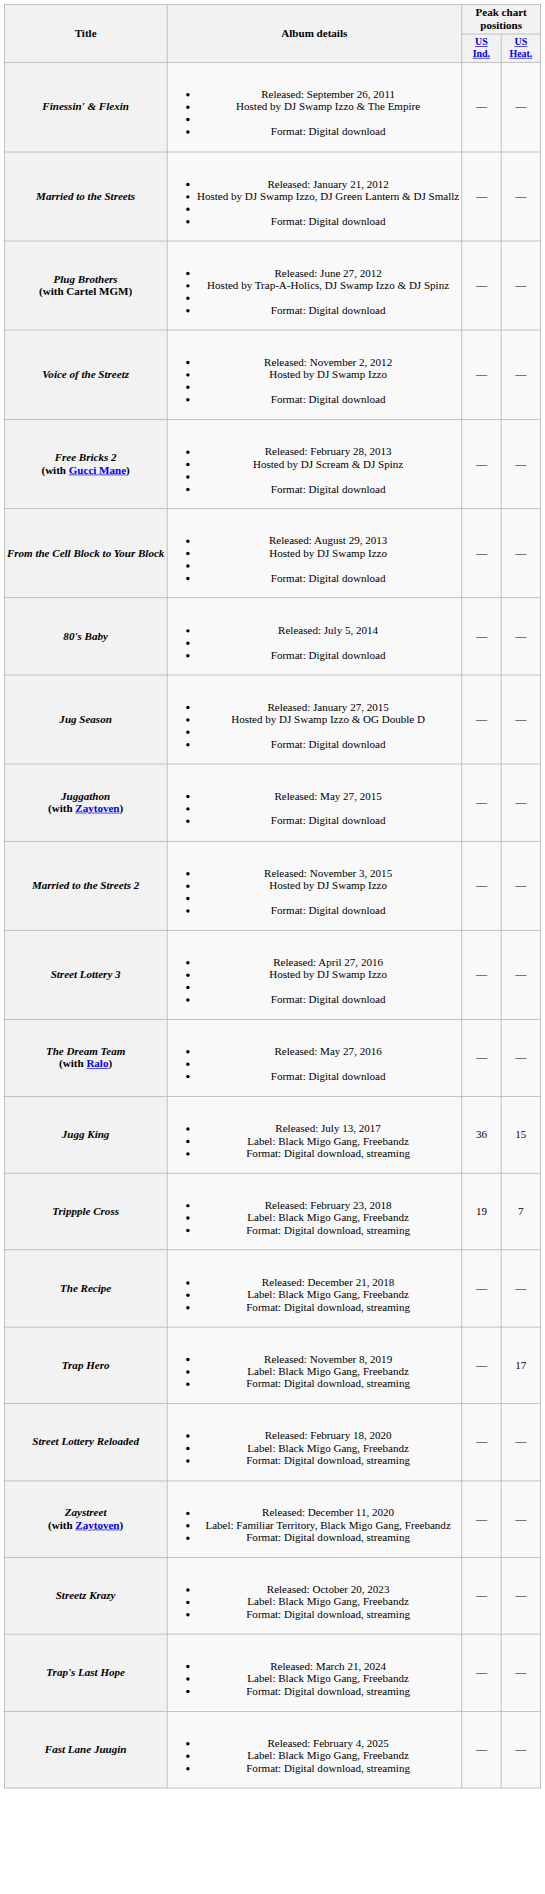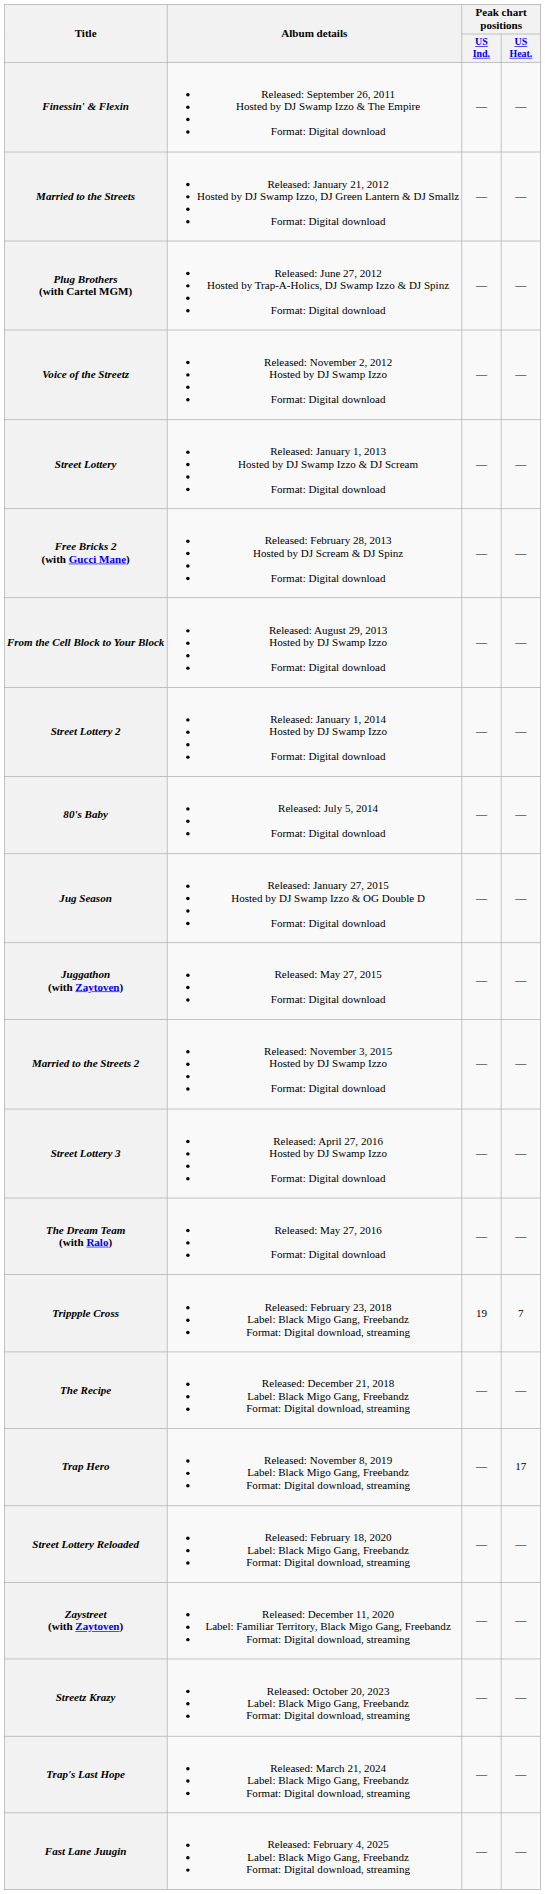 <table class="wikitable plainrowheaders" style="text-align:center;">
 <tr>
 <th rowspan="2">Title</th>
 <th rowspan="2">Album details</th>
 <th colspan="2">Peak chart positions</th>
 </tr>
 <tr>
 <th scope="col" style="width:3.5em;font-size:90%;"><a href='#'>US<br>Ind.</a><br></th>
 <th scope="col" style="width:3.5em;font-size:90%;"><a href='#'>US<br>Heat.</a><br></th>
 </tr>
 <tr>
 <th scope="row"><em>Finessin' & Flexin</em></th>
 <td><br><ul><li>Released: September 26, 2011</li><li>Hosted by DJ Swamp Izzo & The Empire</li><li></li><li>Format: Digital download</li></ul></td>
 <td>—</td>
 <td>—</td>
 </tr>
 <tr>
 <th scope="row"><em>Married to the Streets</em></th>
 <td><br><ul><li>Released: January 21, 2012</li><li>Hosted by DJ Swamp Izzo, DJ Green Lantern & DJ Smallz</li><li></li><li>Format: Digital download</li></ul></td>
 <td>—</td>
 <td>—</td>
 </tr>
 <tr>
 <th scope="row"><em>Plug Brothers</em><br><span>(with Cartel MGM)</span></th>
 <td><br><ul><li>Released: June 27, 2012</li><li>Hosted by Trap-A-Holics, DJ Swamp Izzo & DJ Spinz</li><li></li><li>Format: Digital download</li></ul></td>
 <td>—</td>
 <td>—</td>
 </tr>
 <tr>
 <th scope="row"><em>Voice of the Streetz</em></th>
 <td><br><ul><li>Released: November 2, 2012</li><li>Hosted by DJ Swamp Izzo</li><li></li><li>Format: Digital download</li></ul></td>
 <td>—</td>
 <td>—</td>
 </tr>
 <tr>
+<th scope="row"><em>Street Lottery</em></th>
+<td><br><ul><li>Released: January 1, 2013</li><li>Hosted by DJ Swamp Izzo & DJ Scream</li><li></li><li>Format: Digital download</li></ul></td>
+<td>—</td>
+<td>—</td>
+</tr>
+<tr>
 <th scope="row"><em>Free Bricks 2</em><br><span>(with <a href='#'>Gucci Mane</a>)</span></th>
 <td><br><ul><li>Released: February 28, 2013</li><li>Hosted by DJ Scream & DJ Spinz</li><li></li><li>Format: Digital download</li></ul></td>
 <td>—</td>
 <td>—</td>
 </tr>
 <tr>
 <th scope="row"><em>From the Cell Block to Your Block</em></th>
 <td><br><ul><li>Released: August 29, 2013</li><li>Hosted by DJ Swamp Izzo</li><li></li><li>Format: Digital download</li></ul></td>
+<td>—</td>
+<td>—</td>
+</tr>
+<tr>
+<th scope="row"><em>Street Lottery 2</em></th>
+<td><br><ul><li>Released: January 1, 2014</li><li>Hosted by DJ Swamp Izzo</li><li></li><li>Format: Digital download</li></ul></td>
 <td>—</td>
 <td>—</td>
 </tr>
 <tr>
 <th scope="row"><em>80's Baby</em></th>
 <td><br><ul><li>Released: July 5, 2014</li><li></li><li>Format: Digital download</li></ul></td>
 <td>—</td>
 <td>—</td>
 </tr>
 <tr>
 <th scope="row"><em>Jug Season</em></th>
 <td><br><ul><li>Released: January 27, 2015</li><li>Hosted by DJ Swamp Izzo & OG Double D</li><li></li><li>Format: Digital download</li></ul></td>
 <td>—</td>
 <td>—</td>
 </tr>
 <tr>
 <th scope="row"><em>Juggathon</em><br><span>(with <a href='#'>Zaytoven</a>)</span></th>
 <td><br><ul><li>Released: May 27, 2015</li><li></li><li>Format: Digital download</li></ul></td>
 <td>—</td>
 <td>—</td>
 </tr>
 <tr>
 <th scope="row"><em>Married to the Streets 2</em></th>
 <td><br><ul><li>Released: November 3, 2015</li><li>Hosted by DJ Swamp Izzo</li><li></li><li>Format: Digital download</li></ul></td>
 <td>—</td>
 <td>—</td>
 </tr>
 <tr>
 <th scope="row"><em>Street Lottery 3</em></th>
 <td><br><ul><li>Released: April 27, 2016</li><li>Hosted by DJ Swamp Izzo</li><li></li><li>Format: Digital download</li></ul></td>
 <td>—</td>
 <td>—</td>
 </tr>
 <tr>
 <th scope="row"><em>The Dream Team</em><br><span>(with <a href='#'>Ralo</a>)</span></th>
 <td><br><ul><li>Released: May 27, 2016</li><li></li><li>Format: Digital download</li></ul></td>
 <td>—</td>
 <td>—</td>
-</tr>
-<tr>
-<th scope="row"><em>Jugg King</em></th>
-<td><br><ul><li>Released: July 13, 2017</li><li>Label: Black Migo Gang, Freebandz</li><li>Format: Digital download, streaming</li></ul></td>
-<td>36</td>
-<td>15</td>
 </tr>
 <tr>
 <th scope="row"><em>Trippple Cross</em></th>
 <td><br><ul><li>Released: February 23, 2018</li><li>Label: Black Migo Gang, Freebandz</li><li>Format: Digital download, streaming</li></ul></td>
 <td>19</td>
 <td>7</td>
 </tr>
 <tr>
 <th scope="row"><em>The Recipe</em></th>
 <td><br><ul><li>Released: December 21, 2018</li><li>Label: Black Migo Gang, Freebandz</li><li>Format: Digital download, streaming</li></ul></td>
 <td>—</td>
 <td>—</td>
 </tr>
 <tr>
 <th scope="row"><em>Trap Hero</em></th>
 <td><br><ul><li>Released: November 8, 2019</li><li>Label: Black Migo Gang, Freebandz</li><li>Format: Digital download, streaming</li></ul></td>
 <td>—</td>
 <td>17</td>
 </tr>
 <tr>
 <th scope="row"><em>Street Lottery Reloaded</em></th>
 <td><br><ul><li>Released: February 18, 2020</li><li>Label: Black Migo Gang, Freebandz</li><li>Format: Digital download, streaming</li></ul></td>
 <td>—</td>
 <td>—</td>
 </tr>
 <tr>
 <th scope="row"><em>Zaystreet</em><br><span>(with <a href='#'>Zaytoven</a>)</span></th>
 <td><br><ul><li>Released: December 11, 2020</li><li>Label: Familiar Territory, Black Migo Gang, Freebandz</li><li>Format: Digital download, streaming</li></ul></td>
 <td>—</td>
 <td>—</td>
 </tr>
 <tr>
 <th scope="row"><em>Streetz Krazy</em></th>
 <td><br><ul><li>Released: October 20, 2023</li><li>Label: Black Migo Gang, Freebandz</li><li>Format: Digital download, streaming</li></ul></td>
 <td>—</td>
 <td>—</td>
 </tr>
 <tr>
 <th scope="row"><em>Trap's Last Hope</em></th>
 <td><br><ul><li>Released: March 21, 2024</li><li>Label: Black Migo Gang, Freebandz</li><li>Format: Digital download, streaming</li></ul></td>
 <td>—</td>
 <td>—</td>
 </tr>
 <tr>
 <th scope="row"><em>Fast Lane Juugin</em></th>
 <td><br><ul><li>Released: February 4, 2025</li><li>Label: Black Migo Gang, Freebandz</li><li>Format: Digital download, streaming</li></ul></td>
 <td>—</td>
 <td>—</td>
 </tr>
 </table>
